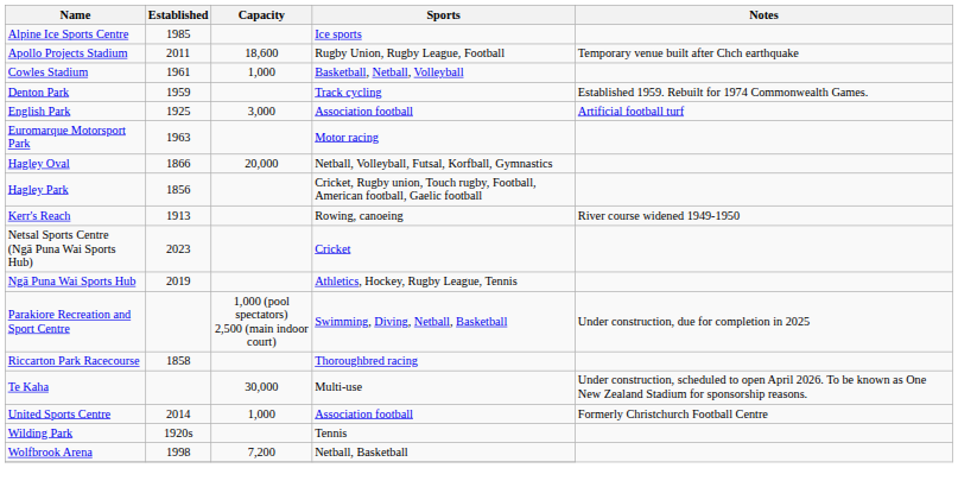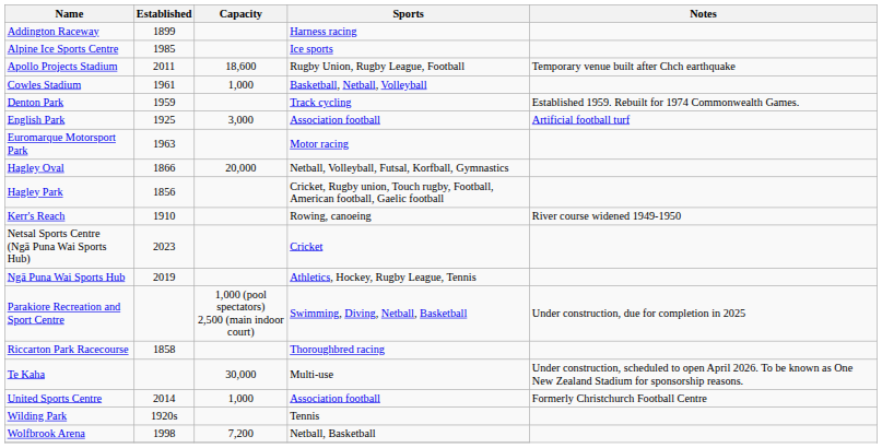 <table class="wikitable sortable">
 <tr>
 <th>Name</th>
 <th>Established</th>
 <th>Capacity</th>
 <th>Sports</th>
 <th>Notes</th>
+</tr>
+<tr>
+<td><a href='#'>Addington Raceway</a></td>
+<td style="text-align:center;">1899</td>
+<td></td>
+<td><a href='#'>Harness racing</a></td>
+<td></td>
 </tr>
 <tr>
 <td><a href='#'>Alpine Ice Sports Centre</a></td>
 <td style="text-align:center;">1985</td>
 <td></td>
 <td><a href='#'>Ice sports</a></td>
 <td></td>
 </tr>
 <tr>
 <td><a href='#'>Apollo Projects Stadium</a></td>
 <td style="text-align:center;">2011</td>
 <td style="text-align:center;">18,600</td>
 <td>Rugby Union, Rugby League, Football</td>
 <td>Temporary venue built after Chch earthquake </td>
 </tr>
 <tr>
 <td><a href='#'>Cowles Stadium</a></td>
 <td style="text-align:center;">1961</td>
 <td style="text-align:center;">1,000</td>
 <td><a href='#'>Basketball</a>, <a href='#'>Netball</a>, <a href='#'>Volleyball</a></td>
 <td></td>
 </tr>
 <tr>
 <td><a href='#'>Denton Park</a></td>
 <td style="text-align:center;">1959</td>
 <td style="text-align:center;"></td>
 <td><a href='#'>Track cycling</a></td>
 <td>Established 1959. Rebuilt for 1974 Commonwealth Games.</td>
 </tr>
 <tr>
 <td><a href='#'>English Park</a></td>
 <td style="text-align:center;">1925</td>
 <td style="text-align:center;">3,000</td>
 <td><a href='#'>Association football</a></td>
 <td><a href='#'>Artificial football turf</a></td>
 </tr>
 <tr>
 <td><a href='#'>Euromarque Motorsport Park</a></td>
 <td style="text-align:center;">1963</td>
 <td style="text-align:center;"></td>
 <td><a href='#'>Motor racing</a></td>
 <td></td>
 </tr>
 <tr>
 <td><a href='#'>Hagley Oval</a></td>
 <td style="text-align:center;">1866</td>
 <td style="text-align:center;">20,000</td>
 <td>Netball, Volleyball, Futsal, Korfball, Gymnastics</td>
 <td></td>
 </tr>
 <tr>
 <td><a href='#'>Hagley Park</a></td>
 <td style="text-align:center;">1856</td>
 <td></td>
 <td>Cricket, Rugby union, Touch rugby, Football, American football, Gaelic football</td>
 <td></td>
 </tr>
 <tr>
 <td><a href='#'>Kerr's Reach</a></td>
-<td style="text-align:center;">1913</td>
+<td style="text-align:center;">1910</td>
 <td style="text-align:center;"></td>
 <td>Rowing, canoeing</td>
 <td>River course widened 1949-1950</td>
 </tr>
 <tr>
 <td>Netsal Sports Centre<br> (Ngā Puna Wai Sports Hub)</td>
 <td style="text-align:center;">2023</td>
 <td style="text-align:center;"></td>
 <td><a href='#'>Cricket</a></td>
 <td></td>
 </tr>
 <tr>
 <td><a href='#'>Ngā Puna Wai Sports Hub</a></td>
 <td style="text-align:center;">2019</td>
 <td style="text-align:center;"></td>
 <td><a href='#'>Athletics</a>, Hockey, Rugby League, Tennis</td>
 <td></td>
 </tr>
 <tr>
 <td><a href='#'>Parakiore Recreation and Sport Centre</a></td>
 <td style="text-align:center;"></td>
 <td style="text-align:center;">1,000 (pool spectators)<br>2,500 (main indoor court)</td>
 <td><a href='#'>Swimming</a>, <a href='#'>Diving</a>, <a href='#'>Netball</a>, <a href='#'>Basketball</a></td>
 <td>Under construction, due for completion in 2025</td>
 </tr>
 <tr>
 <td><a href='#'>Riccarton Park Racecourse</a></td>
 <td style="text-align:center;">1858</td>
 <td style="text-align:center;"></td>
 <td><a href='#'>Thoroughbred racing</a></td>
 <td></td>
 </tr>
 <tr>
 <td><a href='#'>Te Kaha</a></td>
 <td style="text-align:center;"></td>
 <td style="text-align:center;">30,000</td>
 <td>Multi-use</td>
 <td>Under construction, scheduled to open April 2026. To be known as One New Zealand Stadium for sponsorship reasons.</td>
 </tr>
 <tr>
 <td><a href='#'>United Sports Centre</a></td>
 <td style="text-align:center;">2014</td>
 <td style="text-align:center;">1,000</td>
 <td><a href='#'>Association football</a></td>
 <td>Formerly Christchurch Football Centre</td>
 </tr>
 <tr>
 <td><a href='#'>Wilding Park</a></td>
 <td style="text-align:center;">1920s</td>
 <td style="text-align:center;"></td>
 <td>Tennis</td>
 <td></td>
 </tr>
 <tr>
 <td><a href='#'>Wolfbrook Arena</a></td>
 <td style="text-align:center;">1998</td>
 <td style="text-align:center;">7,200</td>
 <td>Netball, Basketball</td>
 </tr>
 <tr>
 </tr>
 </table>
